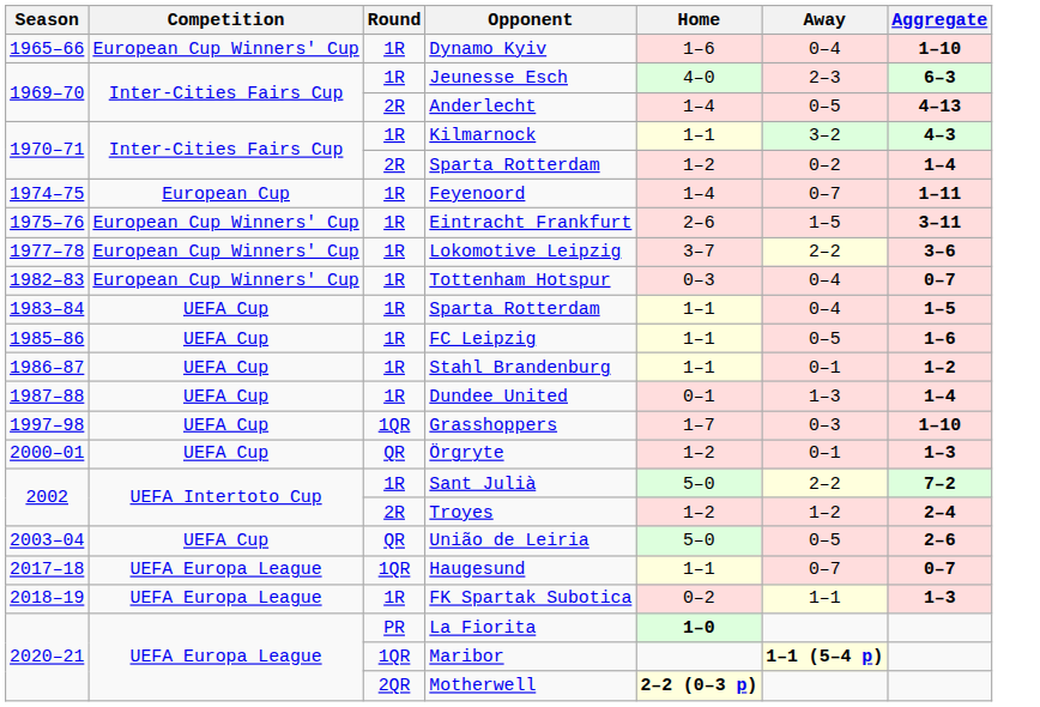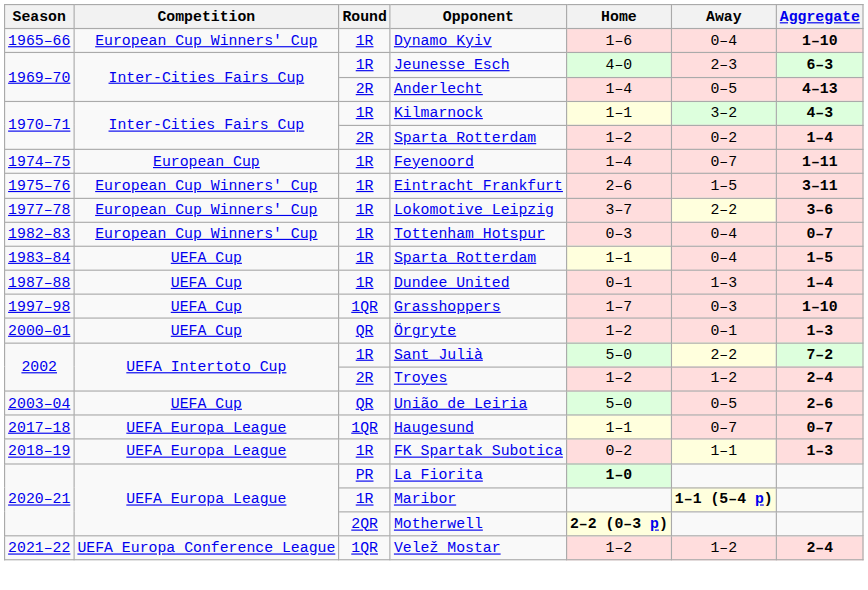 <table class="wikitable" style="font-size:100%; text-align: center;">
 <tr>
 <th>Season</th>
 <th>Competition</th>
 <th>Round</th>
 <th>Opponent</th>
 <th>Home</th>
 <th>Away</th>
 <th><a href='#'>Aggregate</a></th>
 </tr>
 <tr>
 <td><a href='#'>1965–66</a></td>
 <td><a href='#'>European Cup Winners' Cup</a></td>
 <td><a href='#'>1R</a></td>
 <td style="text-align:left"> <a href='#'>Dynamo Kyiv</a></td>
 <td style="background:#ffdddd; text-align:center;">1–6</td>
 <td style="background:#ffdddd; text-align:center;">0–4</td>
 <td style="background:#ffdddd; text-align:center;"><strong>1–10</strong></td>
 </tr>
 <tr>
 <td rowspan=2><a href='#'>1969–70</a></td>
 <td rowspan=2><a href='#'>Inter-Cities Fairs Cup</a></td>
 <td><a href='#'>1R</a></td>
 <td style="text-align:left"> <a href='#'>Jeunesse Esch</a></td>
 <td style="background:#ddffdd; text-align:center;">4–0</td>
 <td style="background:#ffdddd; text-align:center;">2–3</td>
 <td style="background:#ddffdd; text-align:center;"><strong>6–3</strong></td>
 </tr>
 <tr>
 <td><a href='#'>2R</a></td>
 <td style="text-align:left"> <a href='#'>Anderlecht</a></td>
 <td style="background:#ffdddd; text-align:center;">1–4</td>
 <td style="background:#ffdddd; text-align:center;">0–5</td>
 <td style="background:#ffdddd; text-align:center;"><strong>4–13</strong></td>
 </tr>
 <tr>
 <td rowspan=2><a href='#'>1970–71</a></td>
 <td rowspan=2><a href='#'>Inter-Cities Fairs Cup</a></td>
 <td><a href='#'>1R</a></td>
 <td style="text-align:left"> <a href='#'>Kilmarnock</a></td>
 <td style="background:#ffffdd; text-align:center;">1–1</td>
 <td style="background:#ddffdd; text-align:center;">3–2</td>
 <td style="background:#ddffdd; text-align:center;"><strong>4–3</strong></td>
 </tr>
 <tr>
 <td><a href='#'>2R</a></td>
 <td style="text-align:left"> <a href='#'>Sparta Rotterdam</a></td>
 <td style="background:#ffdddd; text-align:center;">1–2</td>
 <td style="background:#ffdddd; text-align:center;">0–2</td>
 <td style="background:#ffdddd; text-align:center;"><strong>1–4</strong></td>
 </tr>
 <tr>
 <td><a href='#'>1974–75</a></td>
 <td><a href='#'>European Cup</a></td>
 <td><a href='#'>1R</a></td>
 <td style="text-align:left"> <a href='#'>Feyenoord</a></td>
 <td style="background:#ffdddd; text-align:center;">1–4</td>
 <td style="background:#ffdddd; text-align:center;">0–7</td>
 <td style="background:#ffdddd; text-align:center;"><strong>1–11</strong></td>
 </tr>
 <tr>
 <td><a href='#'>1975–76</a></td>
 <td><a href='#'>European Cup Winners' Cup</a></td>
 <td><a href='#'>1R</a></td>
 <td style="text-align:left"> <a href='#'>Eintracht Frankfurt</a></td>
 <td style="background:#ffdddd; text-align:center;">2–6</td>
 <td style="background:#ffdddd; text-align:center;">1–5</td>
 <td style="background:#ffdddd; text-align:center;"><strong>3–11</strong></td>
 </tr>
 <tr>
 <td><a href='#'>1977–78</a></td>
 <td><a href='#'>European Cup Winners' Cup</a></td>
 <td><a href='#'>1R</a></td>
 <td style="text-align:left"> <a href='#'>Lokomotive Leipzig</a></td>
 <td style="background:#ffdddd; text-align:center;">3–7</td>
 <td style="background:#ffffdd; text-align:center;">2–2</td>
 <td style="background:#ffdddd; text-align:center;"><strong>3–6</strong></td>
 </tr>
 <tr>
 <td><a href='#'>1982–83</a></td>
 <td><a href='#'>European Cup Winners' Cup</a></td>
 <td><a href='#'>1R</a></td>
 <td style="text-align:left"> <a href='#'>Tottenham Hotspur</a></td>
 <td style="background:#ffdddd; text-align:center;">0–3</td>
 <td style="background:#ffdddd; text-align:center;">0–4</td>
 <td style="background:#ffdddd; text-align:center;"><strong>0–7</strong></td>
 </tr>
 <tr>
 <td><a href='#'>1983–84</a></td>
 <td><a href='#'>UEFA Cup</a></td>
 <td><a href='#'>1R</a></td>
 <td style="text-align:left"> <a href='#'>Sparta Rotterdam</a></td>
 <td style="background:#ffffdd; text-align:center;">1–1</td>
 <td style="background:#ffdddd; text-align:center;">0–4</td>
 <td style="background:#ffdddd; text-align:center;"><strong>1–5</strong></td>
 </tr>
 <tr>
-<td><a href='#'>1985–86</a></td>
-<td><a href='#'>UEFA Cup</a></td>
-<td><a href='#'>1R</a></td>
-<td style="text-align:left"> <a href='#'>FC Leipzig</a></td>
-<td style="background:#ffffdd; text-align:center;">1–1</td>
-<td style="background:#ffdddd; text-align:center;">0–5</td>
-<td style="background:#ffdddd; text-align:center;"><strong>1–6</strong></td>
-</tr>
-<tr>
-<td><a href='#'>1986–87</a></td>
-<td><a href='#'>UEFA Cup</a></td>
-<td><a href='#'>1R</a></td>
-<td style="text-align:left"> <a href='#'>Stahl Brandenburg</a></td>
-<td style="background:#ffffdd; text-align:center;">1–1</td>
-<td style="background:#ffdddd; text-align:center;">0–1</td>
-<td style="background:#ffdddd; text-align:center;"><strong>1–2</strong></td>
-</tr>
-<tr>
 <td><a href='#'>1987–88</a></td>
 <td><a href='#'>UEFA Cup</a></td>
 <td><a href='#'>1R</a></td>
 <td style="text-align:left"> <a href='#'>Dundee United</a></td>
 <td style="background:#ffdddd; text-align:center;">0–1</td>
 <td style="background:#ffdddd; text-align:center;">1–3</td>
 <td style="background:#ffdddd; text-align:center;"><strong>1–4</strong></td>
 </tr>
 <tr>
 <td><a href='#'>1997–98</a></td>
 <td><a href='#'>UEFA Cup</a></td>
 <td><a href='#'>1QR</a></td>
 <td style="text-align:left"> <a href='#'>Grasshoppers</a></td>
 <td style="background:#ffdddd; text-align:center;">1–7</td>
 <td style="background:#ffdddd; text-align:center;">0–3</td>
 <td style="background:#ffdddd; text-align:center;"><strong>1–10</strong></td>
 </tr>
 <tr>
 <td><a href='#'>2000–01</a></td>
 <td><a href='#'>UEFA Cup</a></td>
 <td><a href='#'>QR</a></td>
 <td style="text-align:left"> <a href='#'>Örgryte</a></td>
 <td style="background:#ffdddd; text-align:center;">1–2</td>
 <td style="background:#ffdddd; text-align:center;">0–1</td>
 <td style="background:#ffdddd; text-align:center;"><strong>1–3</strong></td>
 </tr>
 <tr>
 <td rowspan=2><a href='#'>2002</a></td>
 <td rowspan=2><a href='#'>UEFA Intertoto Cup</a></td>
 <td><a href='#'>1R</a></td>
 <td style="text-align:left"> <a href='#'>Sant Julià</a></td>
 <td style="background:#ddffdd; text-align:center;">5–0</td>
 <td style="background:#ffffdd; text-align:center;">2–2</td>
 <td style="background:#ddffdd; text-align:center;"><strong>7–2</strong></td>
 </tr>
 <tr>
 <td><a href='#'>2R</a></td>
 <td style="text-align:left"> <a href='#'>Troyes</a></td>
 <td style="background:#ffdddd; text-align:center;">1–2</td>
 <td style="background:#ffdddd; text-align:center;">1–2</td>
 <td style="background:#ffdddd; text-align:center;"><strong>2–4</strong></td>
 </tr>
 <tr>
 <td><a href='#'>2003–04</a></td>
 <td><a href='#'>UEFA Cup</a></td>
 <td><a href='#'>QR</a></td>
 <td style="text-align:left"> <a href='#'>União de Leiria</a></td>
 <td style="background:#ddffdd; text-align:center;">5–0</td>
 <td style="background:#ffdddd; text-align:center;">0–5</td>
 <td style="background:#ffdddd; text-align:center;"><strong>2–6</strong></td>
 </tr>
 <tr>
 <td><a href='#'>2017–18</a></td>
 <td><a href='#'>UEFA Europa League</a></td>
 <td><a href='#'>1QR</a></td>
 <td style="text-align:left"> <a href='#'>Haugesund</a></td>
 <td style="background:#ffffdd; text-align:center;">1–1</td>
 <td style="background:#ffdddd; text-align:center;">0–7</td>
 <td style="background:#ffdddd; text-align:center;"><strong>0–7</strong></td>
 </tr>
 <tr>
 <td><a href='#'>2018–19</a></td>
 <td><a href='#'>UEFA Europa League</a></td>
 <td><a href='#'>1R</a></td>
 <td style="text-align:left"> <a href='#'>FK Spartak Subotica</a></td>
 <td style="background:#ffdddd; text-align:center;">0–2</td>
 <td style="background:#ffffdd; text-align:center;">1–1</td>
 <td style="background:#ffdddd; text-align:center;"><strong>1–3</strong></td>
 </tr>
 <tr>
 <td rowspan=3><a href='#'>2020–21</a></td>
 <td rowspan=3><a href='#'>UEFA Europa League</a></td>
 <td><a href='#'>PR</a></td>
 <td style="text-align:left"> <a href='#'>La Fiorita</a></td>
 <td style="background:#ddffdd; text-align:center;"><strong>1–0</strong></td>
 <td></td>
 <td></td>
 </tr>
 <tr>
-<td><a href='#'>1QR</a></td>
+<td><a href='#'>1R</a></td>
 <td style="text-align:left"> <a href='#'>Maribor</a></td>
 <td></td>
 <td style="background:#ffffdd; text-align:center;"><strong>1–1 (5–4 <a href='#'>p</a>)</strong></td>
 <td></td>
 </tr>
 <tr>
 <td><a href='#'>2QR</a></td>
 <td style="text-align:left"> <a href='#'>Motherwell</a></td>
 <td style="background:#ffffdd; text-align:center;"><strong>2–2 (0–3 <a href='#'>p</a>)</strong></td>
 <td></td>
 <td></td>
 </tr>
+<tr>
+<td rowspan=1><a href='#'>2021–22</a></td>
+<td rowspan=1><a href='#'>UEFA Europa Conference League</a></td>
+<td><a href='#'>1QR</a></td>
+<td style="text-align:left"> <a href='#'>Velež Mostar</a></td>
+<td style="background:#ffdddd; text-align:center;">1–2</td>
+<td style="background:#ffdddd; text-align:center;">1–2</td>
+<td style="background:#ffdddd; text-align:center;"><strong>2–4</strong></td>
+</tr>
 </table>
